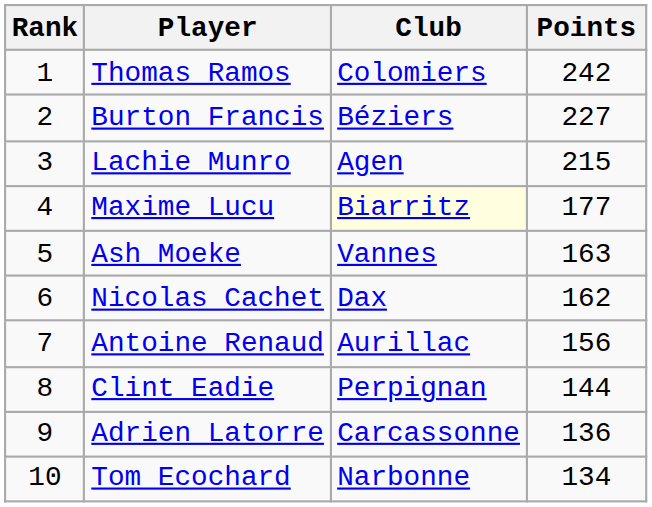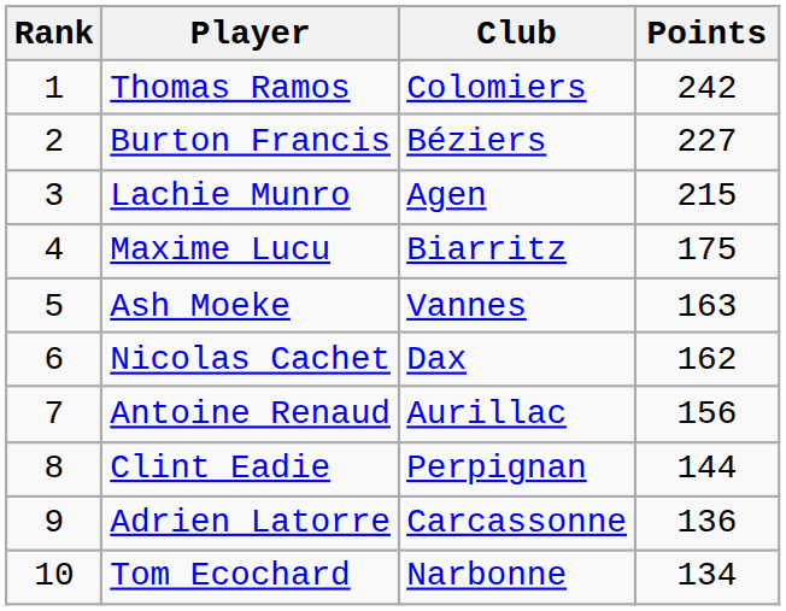 <table class="wikitable" style="text-align:center">
 <tr>
 <th>Rank</th>
 <th>Player</th>
 <th>Club</th>
 <th style="width:50px;">Points</th>
 </tr>
 <tr>
 <td>1</td>
 <td align=left> <a href='#'>Thomas Ramos</a></td>
 <td align=left><a href='#'>Colomiers</a></td>
 <td>242</td>
 </tr>
 <tr>
 <td>2</td>
 <td align=left> <a href='#'>Burton Francis</a></td>
 <td align=left><a href='#'>Béziers</a></td>
 <td>227</td>
 </tr>
 <tr>
 <td>3</td>
 <td align=left> <a href='#'>Lachie Munro</a></td>
 <td align=left><a href='#'>Agen</a></td>
 <td>215</td>
 </tr>
 <tr>
 <td>4</td>
 <td align=left> <a href='#'>Maxime Lucu</a></td>
-<td align=left style="background: lightyellow;"><a href='#'>Biarritz</a></td>
-<td>177</td>
+<td align=left><a href='#'>Biarritz</a></td>
+<td>175</td>
 </tr>
 <tr>
 <td>5</td>
 <td align=left> <a href='#'>Ash Moeke</a></td>
 <td align=left><a href='#'>Vannes</a></td>
 <td>163</td>
 </tr>
 <tr>
 <td>6</td>
 <td align=left> <a href='#'>Nicolas Cachet</a></td>
 <td align=left><a href='#'>Dax</a></td>
 <td>162</td>
 </tr>
 <tr>
 <td>7</td>
 <td align=left> <a href='#'>Antoine Renaud</a></td>
 <td align=left><a href='#'>Aurillac</a></td>
 <td>156</td>
 </tr>
 <tr>
 <td>8</td>
 <td align=left> <a href='#'>Clint Eadie</a></td>
 <td align=left><a href='#'>Perpignan</a></td>
 <td>144</td>
 </tr>
 <tr>
 <td>9</td>
 <td align=left> <a href='#'>Adrien Latorre</a></td>
 <td align=left><a href='#'>Carcassonne</a></td>
 <td>136</td>
 </tr>
 <tr>
 <td>10</td>
 <td align=left> <a href='#'>Tom Ecochard</a></td>
 <td align=left><a href='#'>Narbonne</a></td>
 <td>134</td>
 </tr>
 </table>
